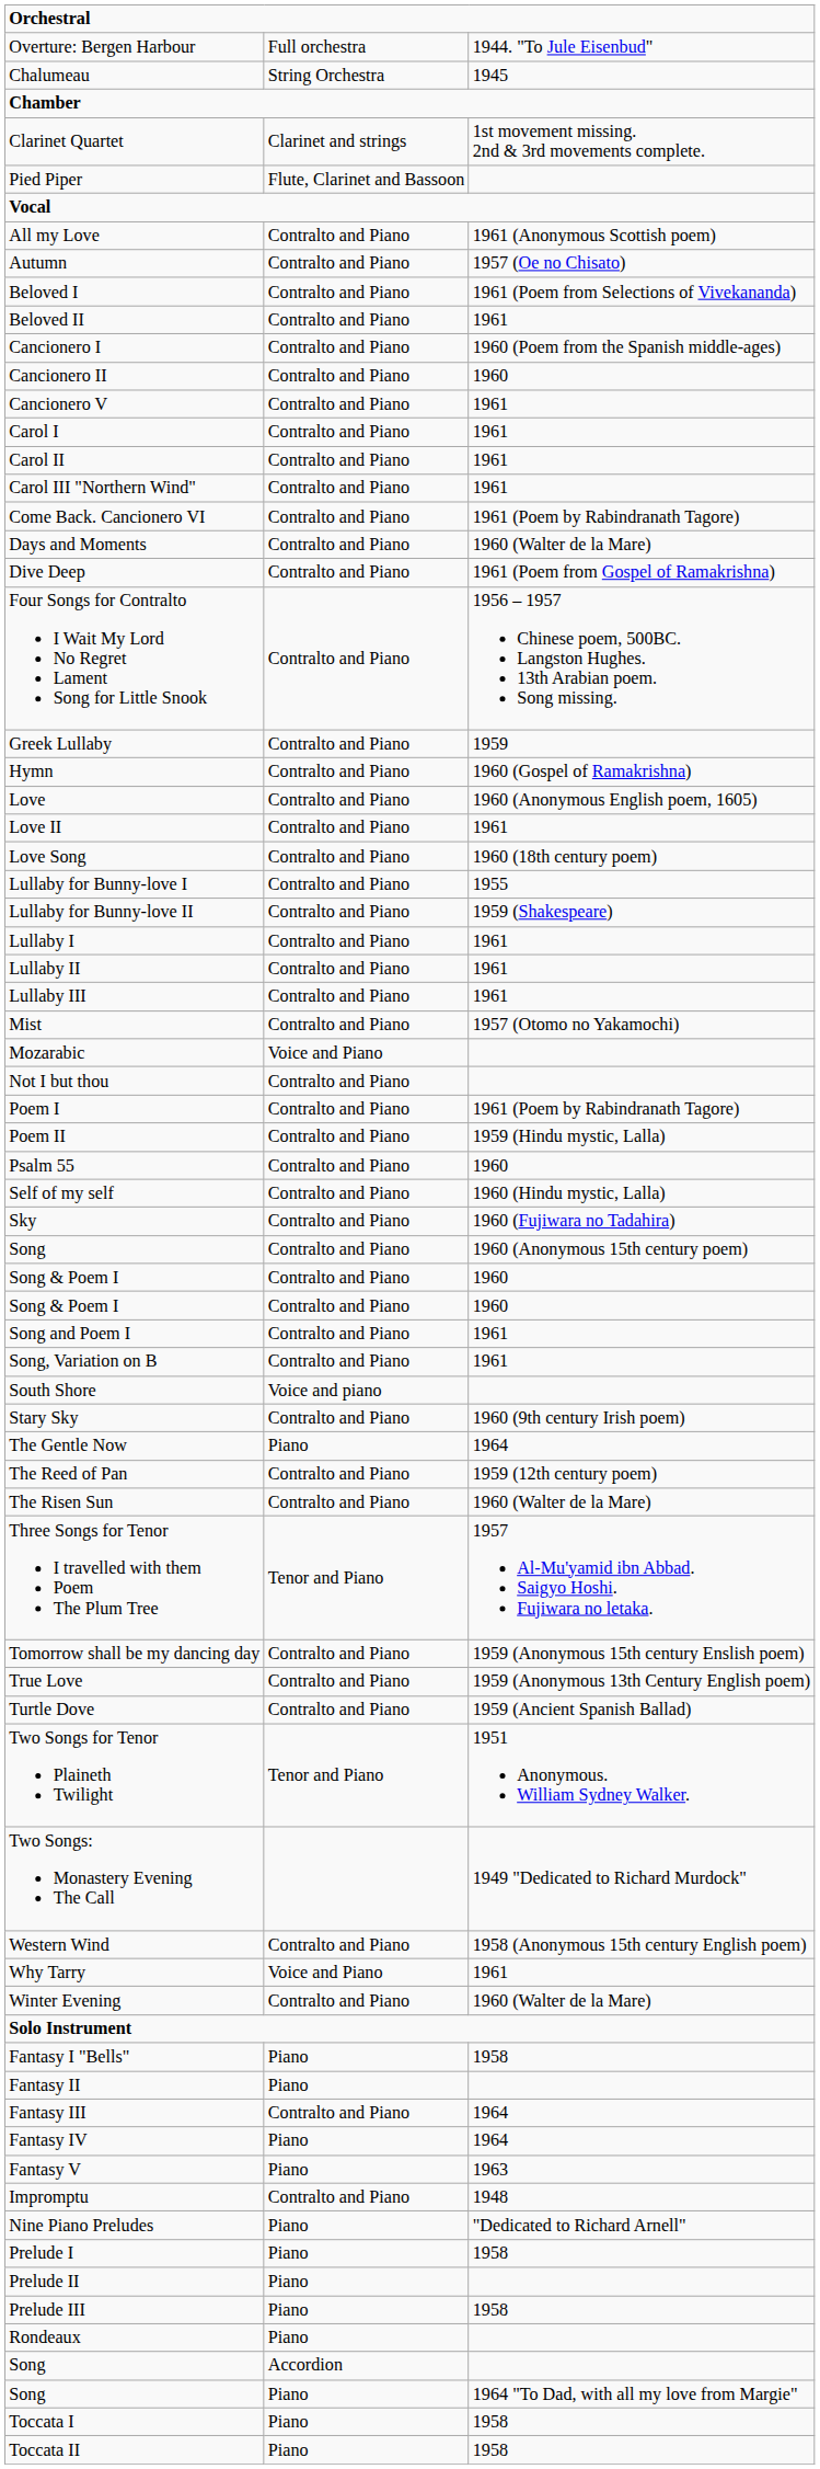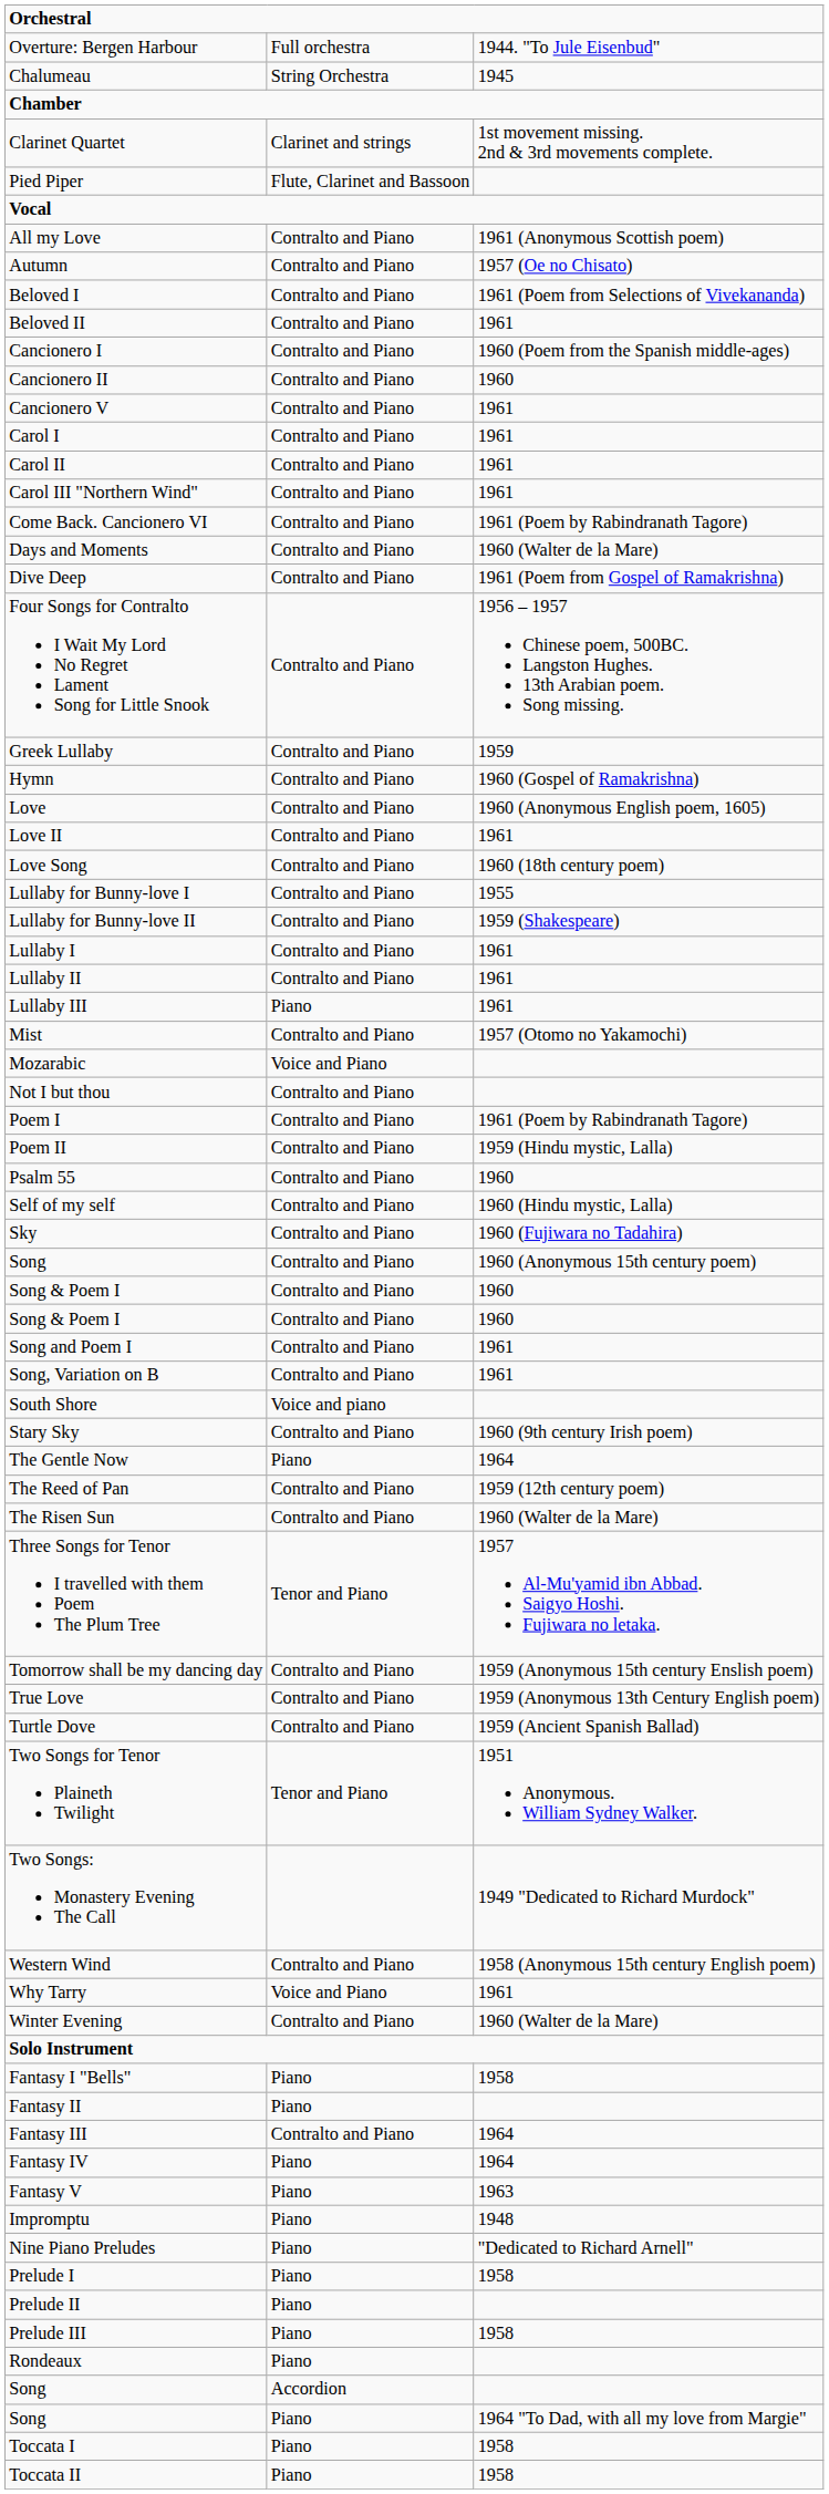 <table class="wikitable">
 <tr>
 <td colspan="3"><strong>Orchestral</strong></td>
 </tr>
 <tr>
 <td>Overture: Bergen Harbour</td>
 <td>Full orchestra</td>
 <td>1944. "To <a href='#'>Jule Eisenbud</a>"</td>
 </tr>
 <tr>
 <td>Chalumeau</td>
 <td>String Orchestra</td>
 <td>1945</td>
 </tr>
 <tr>
 <td colspan="3"><strong>Chamber</strong></td>
 </tr>
 <tr>
 <td>Clarinet Quartet</td>
 <td>Clarinet and strings</td>
 <td>1st movement missing.<br>2nd & 3rd movements complete.</td>
 </tr>
 <tr>
 <td>Pied Piper</td>
 <td>Flute, Clarinet and Bassoon</td>
 <td></td>
 </tr>
 <tr>
 <td colspan="3"><strong>Vocal</strong></td>
 </tr>
 <tr>
 <td>All my Love</td>
 <td>Contralto and Piano</td>
 <td>1961 (Anonymous Scottish poem)</td>
 </tr>
 <tr>
 <td>Autumn</td>
 <td>Contralto and Piano</td>
 <td>1957 (<a href='#'>Oe no Chisato</a>)</td>
 </tr>
 <tr>
 <td>Beloved I</td>
 <td>Contralto and Piano</td>
 <td>1961 (Poem from Selections of <a href='#'>Vivekananda</a>)</td>
 </tr>
 <tr>
 <td>Beloved II</td>
 <td>Contralto and Piano</td>
 <td>1961</td>
 </tr>
 <tr>
 <td>Cancionero I</td>
 <td>Contralto and Piano</td>
 <td>1960 (Poem from the Spanish middle-ages)</td>
 </tr>
 <tr>
 <td>Cancionero II</td>
 <td>Contralto and Piano</td>
 <td>1960</td>
 </tr>
 <tr>
 <td>Cancionero V</td>
 <td>Contralto and Piano</td>
 <td>1961</td>
 </tr>
 <tr>
 <td>Carol I</td>
 <td>Contralto and Piano</td>
 <td>1961</td>
 </tr>
 <tr>
 <td>Carol II</td>
 <td>Contralto and Piano</td>
 <td>1961</td>
 </tr>
 <tr>
 <td>Carol III "Northern Wind"</td>
 <td>Contralto and Piano</td>
 <td>1961</td>
 </tr>
 <tr>
 <td>Come Back. Cancionero VI</td>
 <td>Contralto and Piano</td>
 <td>1961 (Poem by Rabindranath Tagore)</td>
 </tr>
 <tr>
 <td>Days and Moments</td>
 <td>Contralto and Piano</td>
 <td>1960 (Walter de la Mare)</td>
 </tr>
 <tr>
 <td>Dive Deep</td>
 <td>Contralto and Piano</td>
 <td>1961 (Poem from <a href='#'>Gospel of Ramakrishna</a>)</td>
 </tr>
 <tr>
 <td>Four Songs for Contralto<br><ul><li>I Wait My Lord</li><li>No Regret</li><li>Lament</li><li>Song for Little Snook</li></ul></td>
 <td>Contralto and Piano</td>
 <td>1956 – 1957<br><ul><li>Chinese poem, 500BC.</li><li>Langston Hughes.</li><li>13th Arabian poem.</li><li>Song missing.</li></ul></td>
 </tr>
 <tr>
 <td>Greek Lullaby</td>
 <td>Contralto and Piano</td>
 <td>1959</td>
 </tr>
 <tr>
 <td>Hymn</td>
 <td>Contralto and Piano</td>
 <td>1960 (Gospel of <a href='#'>Ramakrishna</a>)</td>
 </tr>
 <tr>
 <td>Love</td>
 <td>Contralto and Piano</td>
 <td>1960 (Anonymous English poem, 1605)</td>
 </tr>
 <tr>
 <td>Love II</td>
 <td>Contralto and Piano</td>
 <td>1961</td>
 </tr>
 <tr>
 <td>Love Song</td>
 <td>Contralto and Piano</td>
 <td>1960 (18th century poem)</td>
 </tr>
 <tr>
 <td>Lullaby for Bunny-love I</td>
 <td>Contralto and Piano</td>
 <td>1955</td>
 </tr>
 <tr>
 <td>Lullaby for Bunny-love II</td>
 <td>Contralto and Piano</td>
 <td>1959 (<a href='#'>Shakespeare</a>)</td>
 </tr>
 <tr>
 <td>Lullaby I</td>
 <td>Contralto and Piano</td>
 <td>1961</td>
 </tr>
 <tr>
 <td>Lullaby II</td>
 <td>Contralto and Piano</td>
 <td>1961</td>
 </tr>
 <tr>
 <td>Lullaby III</td>
-<td>Contralto and Piano</td>
+<td>Piano</td>
 <td>1961</td>
 </tr>
 <tr>
 <td>Mist</td>
 <td>Contralto and Piano</td>
 <td>1957 (Otomo no Yakamochi)</td>
 </tr>
 <tr>
 <td>Mozarabic</td>
 <td>Voice and Piano</td>
 <td></td>
 </tr>
 <tr>
 <td>Not I but thou</td>
 <td>Contralto and Piano</td>
 <td></td>
 </tr>
 <tr>
 <td>Poem I</td>
 <td>Contralto and Piano</td>
 <td>1961 (Poem by Rabindranath Tagore)</td>
 </tr>
 <tr>
 <td>Poem II</td>
 <td>Contralto and Piano</td>
 <td>1959 (Hindu mystic, Lalla)</td>
 </tr>
 <tr>
 <td>Psalm 55</td>
 <td>Contralto and Piano</td>
 <td>1960</td>
 </tr>
 <tr>
 <td>Self of my self</td>
 <td>Contralto and Piano</td>
 <td>1960 (Hindu mystic, Lalla)</td>
 </tr>
 <tr>
 <td>Sky</td>
 <td>Contralto and Piano</td>
 <td>1960 (<a href='#'>Fujiwara no Tadahira</a>)</td>
 </tr>
 <tr>
 <td>Song</td>
 <td>Contralto and Piano</td>
 <td>1960 (Anonymous 15th century poem)</td>
 </tr>
 <tr>
 <td>Song & Poem I</td>
 <td>Contralto and Piano</td>
 <td>1960</td>
 </tr>
 <tr>
 <td>Song & Poem I</td>
 <td>Contralto and Piano</td>
 <td>1960</td>
 </tr>
 <tr>
 <td>Song and Poem I</td>
 <td>Contralto and Piano</td>
 <td>1961</td>
 </tr>
 <tr>
 <td>Song, Variation on B</td>
 <td>Contralto and Piano</td>
 <td>1961</td>
 </tr>
 <tr>
 <td>South Shore</td>
 <td>Voice and piano</td>
 <td></td>
 </tr>
 <tr>
 <td>Stary Sky</td>
 <td>Contralto and Piano</td>
 <td>1960 (9th century Irish poem)</td>
 </tr>
 <tr>
 <td>The Gentle Now</td>
 <td>Piano</td>
 <td>1964</td>
 </tr>
 <tr>
 <td>The Reed of Pan</td>
 <td>Contralto and Piano</td>
 <td>1959 (12th century poem)</td>
 </tr>
 <tr>
 <td>The Risen Sun</td>
 <td>Contralto and Piano</td>
 <td>1960 (Walter de la Mare)</td>
 </tr>
 <tr>
 <td>Three Songs for Tenor<br><ul><li>I travelled with them</li><li>Poem</li><li>The Plum Tree</li></ul></td>
 <td>Tenor and Piano</td>
 <td>1957<br><ul><li><a href='#'>Al-Mu'yamid ibn Abbad</a>.</li><li><a href='#'>Saigyo Hoshi</a>.</li><li><a href='#'>Fujiwara no letaka</a>.</li></ul></td>
 </tr>
 <tr>
 <td>Tomorrow shall be my dancing day</td>
 <td>Contralto and Piano</td>
 <td>1959 (Anonymous 15th century Enslish poem)</td>
 </tr>
 <tr>
 <td>True Love</td>
 <td>Contralto and Piano</td>
 <td>1959 (Anonymous 13th Century English poem)</td>
 </tr>
 <tr>
 <td>Turtle Dove</td>
 <td>Contralto and Piano</td>
 <td>1959 (Ancient Spanish Ballad)</td>
 </tr>
 <tr>
 <td>Two Songs for Tenor<br><ul><li>Plaineth</li><li>Twilight</li></ul></td>
 <td>Tenor and Piano</td>
 <td>1951<br><ul><li>Anonymous.</li><li><a href='#'>William Sydney Walker</a>.</li></ul></td>
 </tr>
 <tr>
 <td>Two Songs:<br><ul><li>Monastery Evening</li><li>The Call</li></ul></td>
 <td></td>
 <td>1949 "Dedicated to Richard Murdock"</td>
 </tr>
 <tr>
 <td>Western Wind</td>
 <td>Contralto and Piano</td>
 <td>1958 (Anonymous 15th century English poem)</td>
 </tr>
 <tr>
 <td>Why Tarry</td>
 <td>Voice and Piano</td>
 <td>1961</td>
 </tr>
 <tr>
 <td>Winter Evening</td>
 <td>Contralto and Piano</td>
 <td>1960 (Walter de la Mare)</td>
 </tr>
 <tr>
 <td colspan="3"><strong>Solo Instrument</strong></td>
 </tr>
 <tr>
 <td>Fantasy I "Bells"</td>
 <td>Piano</td>
 <td>1958</td>
 </tr>
 <tr>
 <td>Fantasy II</td>
 <td>Piano</td>
 <td></td>
 </tr>
 <tr>
 <td>Fantasy III</td>
 <td>Contralto and Piano</td>
 <td>1964</td>
 </tr>
 <tr>
 <td>Fantasy IV</td>
 <td>Piano</td>
 <td>1964</td>
 </tr>
 <tr>
 <td>Fantasy V</td>
 <td>Piano</td>
 <td>1963</td>
 </tr>
 <tr>
 <td>Impromptu</td>
-<td>Contralto and Piano</td>
+<td>Piano</td>
 <td>1948</td>
 </tr>
 <tr>
 <td>Nine Piano Preludes</td>
 <td>Piano</td>
 <td>"Dedicated to Richard Arnell"</td>
 </tr>
 <tr>
 <td>Prelude I</td>
 <td>Piano</td>
 <td>1958</td>
 </tr>
 <tr>
 <td>Prelude II</td>
 <td>Piano</td>
 <td></td>
 </tr>
 <tr>
 <td>Prelude III</td>
 <td>Piano</td>
 <td>1958</td>
 </tr>
 <tr>
 <td>Rondeaux</td>
 <td>Piano</td>
 <td></td>
 </tr>
 <tr>
 <td>Song</td>
 <td>Accordion</td>
 <td></td>
 </tr>
 <tr>
 <td>Song</td>
 <td>Piano</td>
 <td>1964 "To Dad, with all my love from Margie"</td>
 </tr>
 <tr>
 <td>Toccata I</td>
 <td>Piano</td>
 <td>1958</td>
 </tr>
 <tr>
 <td>Toccata II</td>
 <td>Piano</td>
 <td>1958</td>
 </tr>
 </table>
